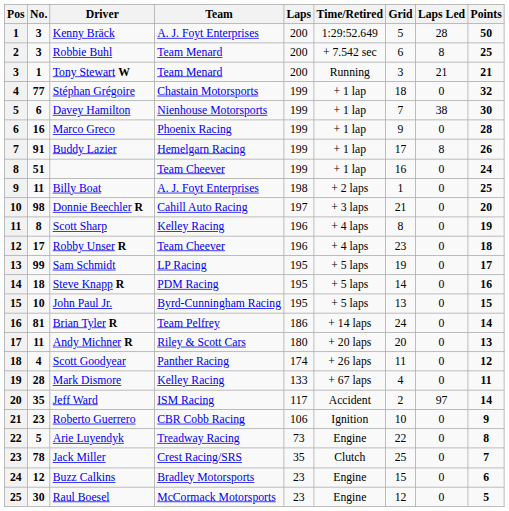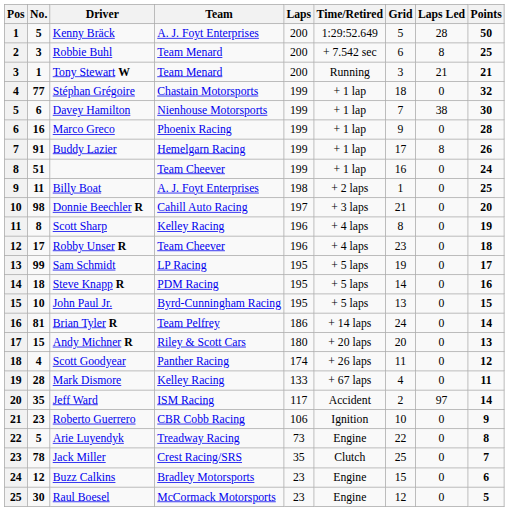 <table class="wikitable" style="font-size:95%;">
 <tr>
 <th>Pos</th>
 <th>No.</th>
 <th>Driver</th>
 <th>Team</th>
 <th>Laps</th>
 <th>Time/Retired</th>
 <th>Grid</th>
 <th>Laps Led</th>
 <th>Points</th>
 </tr>
 <tr>
 <th>1</th>
-<td align=center><strong>3</strong></td>
+<td align=center><strong>5</strong></td>
 <td> <a href='#'>Kenny Bräck</a></td>
 <td><a href='#'>A. J. Foyt Enterprises</a></td>
 <td align=center>200</td>
 <td align=center>1:29:52.649</td>
 <td align=center>5</td>
 <td align=center>28</td>
 <td align=center><strong>50</strong></td>
 </tr>
 <tr>
 <th>2</th>
 <td align=center><strong>3</strong></td>
 <td> <a href='#'>Robbie Buhl</a></td>
 <td><a href='#'>Team Menard</a></td>
 <td align=center>200</td>
 <td align=center>+ 7.542 sec</td>
 <td align=center>6</td>
 <td align=center>8</td>
 <td align=center><strong>25</strong></td>
 </tr>
 <tr>
 <th>3</th>
 <td align=center><strong>1</strong></td>
 <td> <a href='#'>Tony Stewart</a> <strong><span>W</span></strong></td>
 <td><a href='#'>Team Menard</a></td>
 <td align=center>200</td>
 <td align=center>Running</td>
 <td align=center>3</td>
 <td align=center>21</td>
 <td align=center><strong>21</strong></td>
 </tr>
 <tr>
 <th>4</th>
 <td align=center><strong>77</strong></td>
 <td> <a href='#'>Stéphan Grégoire</a></td>
 <td><a href='#'>Chastain Motorsports</a></td>
 <td align=center>199</td>
 <td align=center>+ 1 lap</td>
 <td align=center>18</td>
 <td align=center>0</td>
 <td align=center><strong>32</strong></td>
 </tr>
 <tr>
 <th>5</th>
 <td align=center><strong>6</strong></td>
 <td> <a href='#'>Davey Hamilton</a></td>
 <td><a href='#'>Nienhouse Motorsports</a></td>
 <td align=center>199</td>
 <td align=center>+ 1 lap</td>
 <td align=center>7</td>
 <td align=center>38</td>
 <td align=center><strong>30</strong></td>
 </tr>
 <tr>
 <th>6</th>
 <td align=center><strong>16</strong></td>
 <td> <a href='#'>Marco Greco</a></td>
 <td><a href='#'>Phoenix Racing</a></td>
 <td align=center>199</td>
 <td align=center>+ 1 lap</td>
 <td align=center>9</td>
 <td align=center>0</td>
 <td align=center><strong>28</strong></td>
 </tr>
 <tr>
 <th>7</th>
 <td align=center><strong>91</strong></td>
 <td> <a href='#'>Buddy Lazier</a></td>
 <td><a href='#'>Hemelgarn Racing</a></td>
 <td align=center>199</td>
 <td align=center>+ 1 lap</td>
 <td align=center>17</td>
 <td align=center>8</td>
 <td align=center><strong>26</strong></td>
 </tr>
 <tr>
 <th>8</th>
 <td align=center><strong>51</strong></td>
 <td></td>
 <td><a href='#'>Team Cheever</a></td>
 <td align=center>199</td>
 <td align=center>+ 1 lap</td>
 <td align=center>16</td>
 <td align=center>0</td>
 <td align=center><strong>24</strong></td>
 </tr>
 <tr>
 <th>9</th>
 <td align=center><strong>11</strong></td>
 <td> <a href='#'>Billy Boat</a></td>
 <td><a href='#'>A. J. Foyt Enterprises</a></td>
 <td align=center>198</td>
 <td align=center>+ 2 laps</td>
 <td align=center>1</td>
 <td align=center>0</td>
 <td align=center><strong>25</strong></td>
 </tr>
 <tr>
 <th>10</th>
 <td align=center><strong>98</strong></td>
 <td> <a href='#'>Donnie Beechler</a> <strong><span>R</span></strong>   </td>
 <td><a href='#'>Cahill Auto Racing</a></td>
 <td align=center>197</td>
 <td align=center>+ 3 laps</td>
 <td align=center>21</td>
 <td align=center>0</td>
 <td align=center><strong>20</strong></td>
 </tr>
 <tr>
 <th>11</th>
 <td align=center><strong>8</strong></td>
 <td> <a href='#'>Scott Sharp</a></td>
 <td><a href='#'>Kelley Racing</a></td>
 <td align=center>196</td>
 <td align=center>+ 4 laps</td>
 <td align=center>8</td>
 <td align=center>0</td>
 <td align=center><strong>19</strong></td>
 </tr>
 <tr>
 <th>12</th>
 <td align=center><strong>17</strong></td>
 <td> <a href='#'>Robby Unser</a> <strong><span>R</span></strong></td>
 <td><a href='#'>Team Cheever</a></td>
 <td align=center>196</td>
 <td align=center>+ 4 laps</td>
 <td align=center>23</td>
 <td align=center>0</td>
 <td align=center><strong>18</strong></td>
 </tr>
 <tr>
 <th>13</th>
 <td align=center><strong>99</strong></td>
 <td> <a href='#'>Sam Schmidt</a></td>
 <td><a href='#'>LP Racing</a></td>
 <td align=center>195</td>
 <td align=center>+ 5 laps</td>
 <td align=center>19</td>
 <td align=center>0</td>
 <td align=center><strong>17</strong></td>
 </tr>
 <tr>
 <th>14</th>
 <td align=center><strong>18</strong></td>
 <td> <a href='#'>Steve Knapp</a> <strong><span>R</span></strong></td>
 <td><a href='#'>PDM Racing</a></td>
 <td align=center>195</td>
 <td align=center>+ 5 laps</td>
 <td align=center>14</td>
 <td align=center>0</td>
 <td align=center><strong>16</strong></td>
 </tr>
 <tr>
 <th>15</th>
 <td align=center><strong>10</strong></td>
 <td> <a href='#'>John Paul Jr.</a></td>
 <td><a href='#'>Byrd-Cunningham Racing</a></td>
 <td align=center>195</td>
 <td align=center>+ 5 laps</td>
 <td align=center>13</td>
 <td align=center>0</td>
 <td align=center><strong>15</strong></td>
 </tr>
 <tr>
 <th>16</th>
 <td align=center><strong>81</strong></td>
 <td> <a href='#'>Brian Tyler</a> <strong><span>R</span></strong></td>
 <td><a href='#'>Team Pelfrey</a></td>
 <td align=center>186</td>
 <td align=center>+ 14 laps</td>
 <td align=center>24</td>
 <td align=center>0</td>
 <td align=center><strong>14</strong></td>
 </tr>
 <tr>
 <th>17</th>
-<td align=center><strong>11</strong></td>
+<td align=center><strong>15</strong></td>
 <td> <a href='#'>Andy Michner</a> <strong><span>R</span></strong></td>
 <td><a href='#'>Riley & Scott Cars</a></td>
 <td align=center>180</td>
 <td align=center>+ 20 laps</td>
 <td align=center>20</td>
 <td align=center>0</td>
 <td align=center><strong>13</strong></td>
 </tr>
 <tr>
 <th>18</th>
 <td align=center><strong>4</strong></td>
 <td> <a href='#'>Scott Goodyear</a></td>
 <td><a href='#'>Panther Racing</a></td>
 <td align=center>174</td>
 <td align=center>+ 26 laps</td>
 <td align=center>11</td>
 <td align=center>0</td>
 <td align=center><strong>12</strong></td>
 </tr>
 <tr>
 <th>19</th>
 <td align=center><strong>28</strong></td>
 <td> <a href='#'>Mark Dismore</a></td>
 <td><a href='#'>Kelley Racing</a></td>
 <td align=center>133</td>
 <td align=center>+ 67 laps</td>
 <td align=center>4</td>
 <td align=center>0</td>
 <td align=center><strong>11</strong></td>
 </tr>
 <tr>
 <th>20</th>
 <td align=center><strong>35</strong></td>
 <td> <a href='#'>Jeff Ward</a></td>
 <td><a href='#'>ISM Racing</a></td>
 <td align=center>117</td>
 <td align=center>Accident</td>
 <td align=center>2</td>
 <td align=center>97</td>
 <td align=center><strong>14</strong></td>
 </tr>
 <tr>
 <th>21</th>
 <td align=center><strong>23</strong></td>
 <td> <a href='#'>Roberto Guerrero</a></td>
 <td><a href='#'>CBR Cobb Racing</a></td>
 <td align=center>106</td>
 <td align=center>Ignition</td>
 <td align=center>10</td>
 <td align=center>0</td>
 <td align=center><strong>9</strong></td>
 </tr>
 <tr>
 <th>22</th>
 <td align=center><strong>5</strong></td>
 <td> <a href='#'>Arie Luyendyk</a></td>
 <td><a href='#'>Treadway Racing</a></td>
 <td align=center>73</td>
 <td align=center>Engine</td>
 <td align=center>22</td>
 <td align=center>0</td>
 <td align=center><strong>8</strong></td>
 </tr>
 <tr>
 <th>23</th>
 <td align=center><strong>78</strong></td>
 <td> <a href='#'>Jack Miller</a></td>
 <td><a href='#'>Crest Racing/SRS</a></td>
 <td align=center>35</td>
 <td align=center>Clutch</td>
 <td align=center>25</td>
 <td align=center>0</td>
 <td align=center><strong>7</strong></td>
 </tr>
 <tr>
 <th>24</th>
 <td align=center><strong>12</strong></td>
 <td> <a href='#'>Buzz Calkins</a></td>
 <td><a href='#'>Bradley Motorsports</a></td>
 <td align=center>23</td>
 <td align=center>Engine</td>
 <td align=center>15</td>
 <td align=center>0</td>
 <td align=center><strong>6</strong></td>
 </tr>
 <tr>
 <th>25</th>
 <td align=center><strong>30</strong></td>
 <td> <a href='#'>Raul Boesel</a></td>
 <td><a href='#'>McCormack Motorsports</a></td>
 <td align=center>23</td>
 <td align=center>Engine</td>
 <td align=center>12</td>
 <td align=center>0</td>
 <td align=center><strong>5</strong></td>
 </tr>
 </table>
